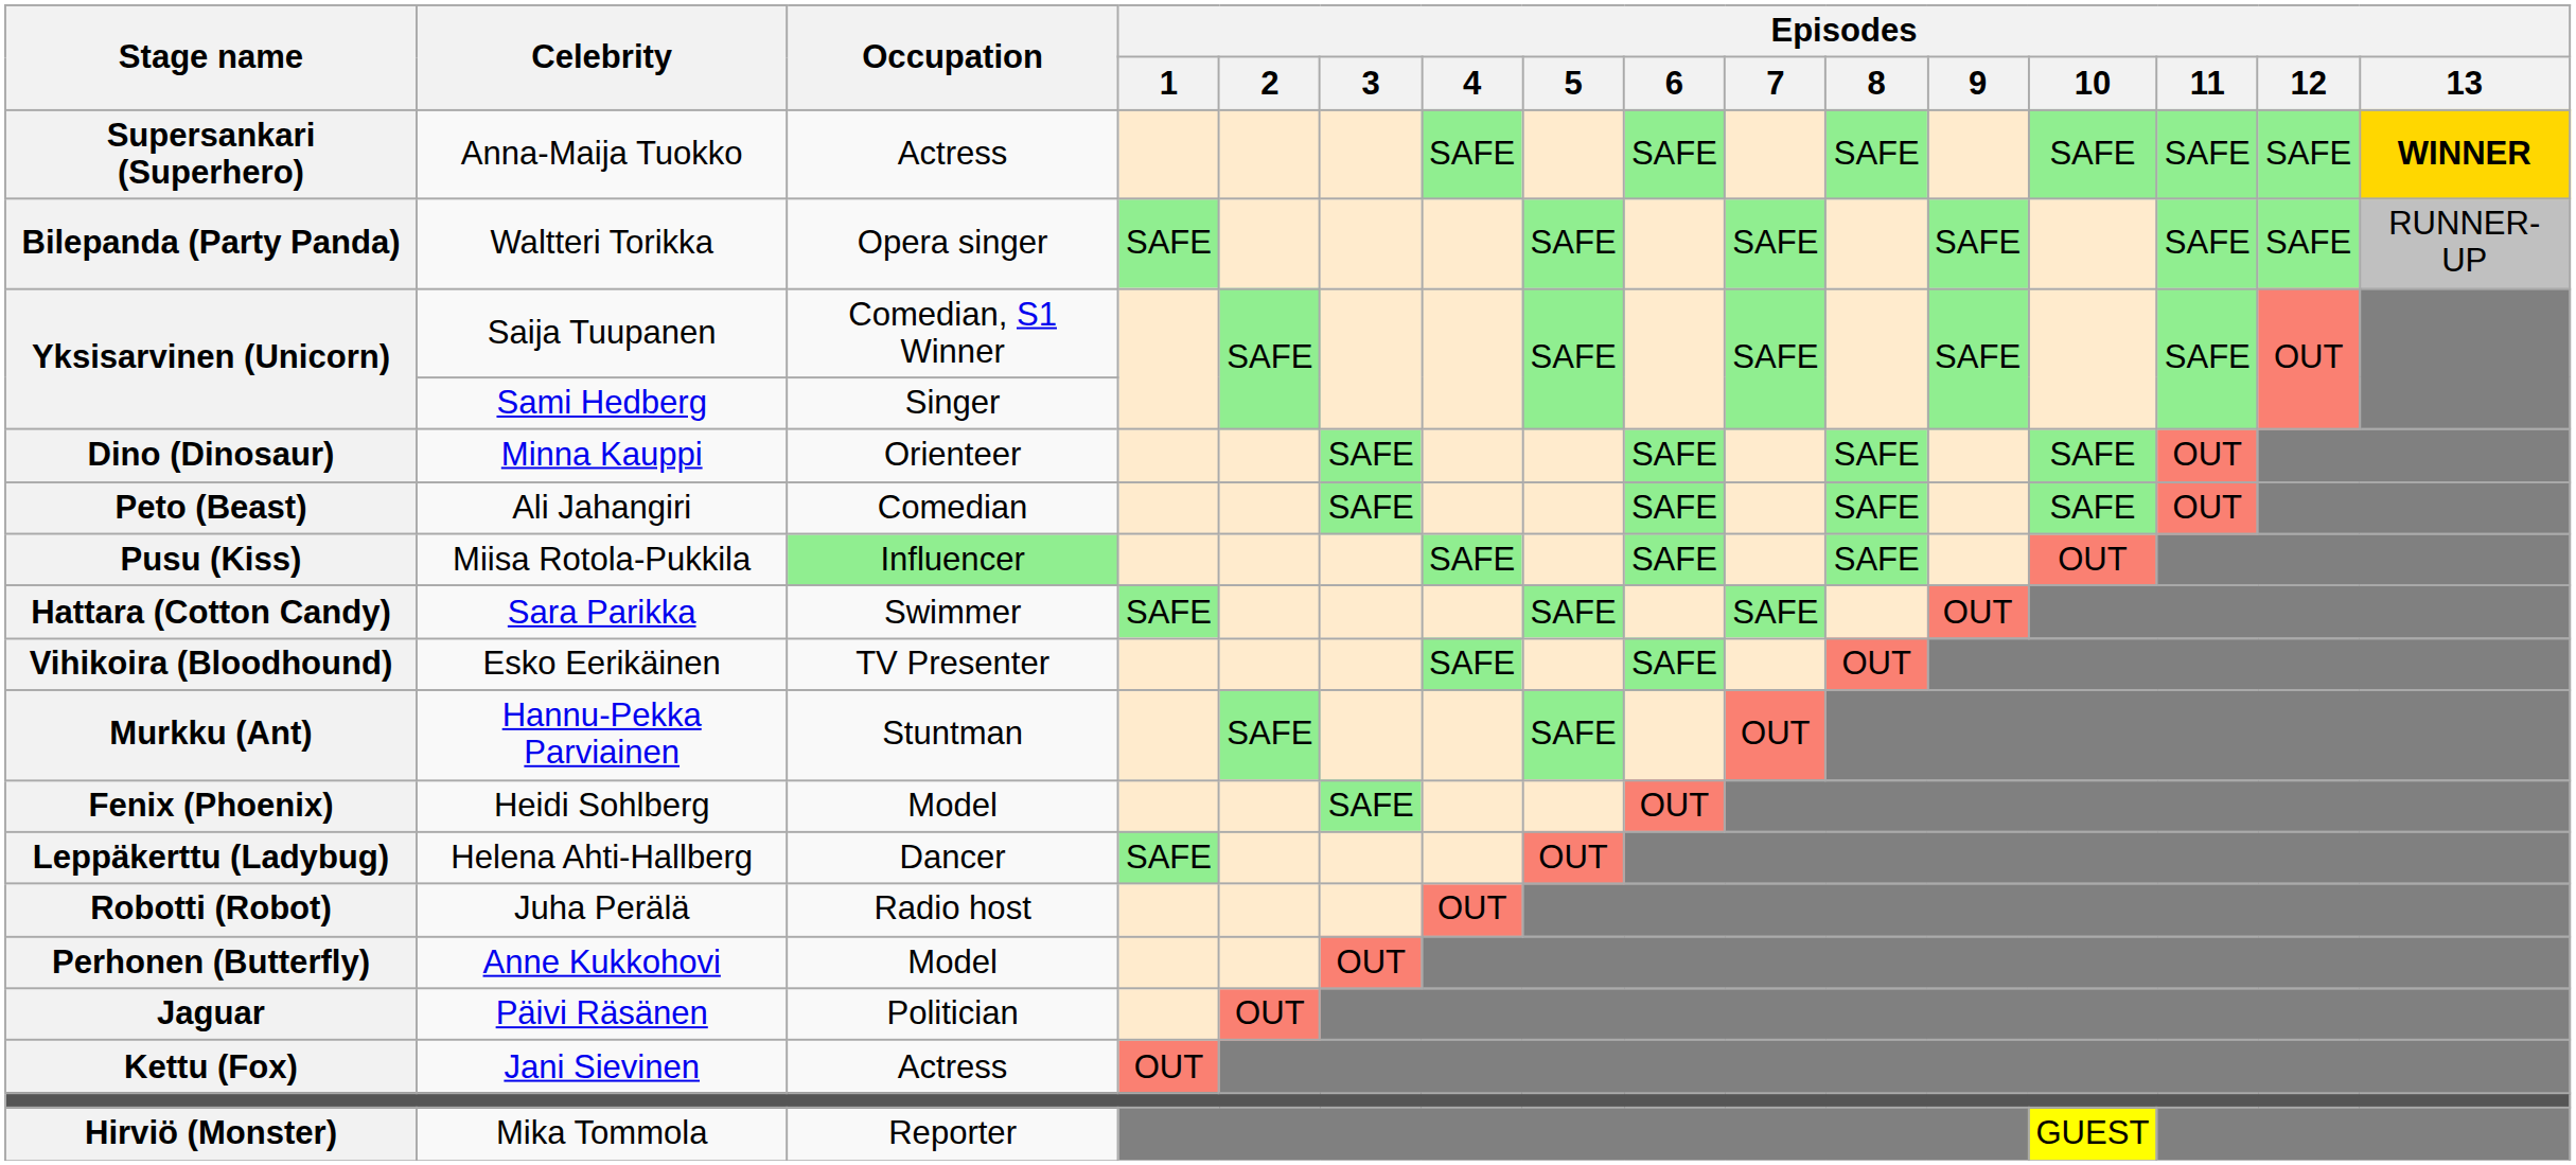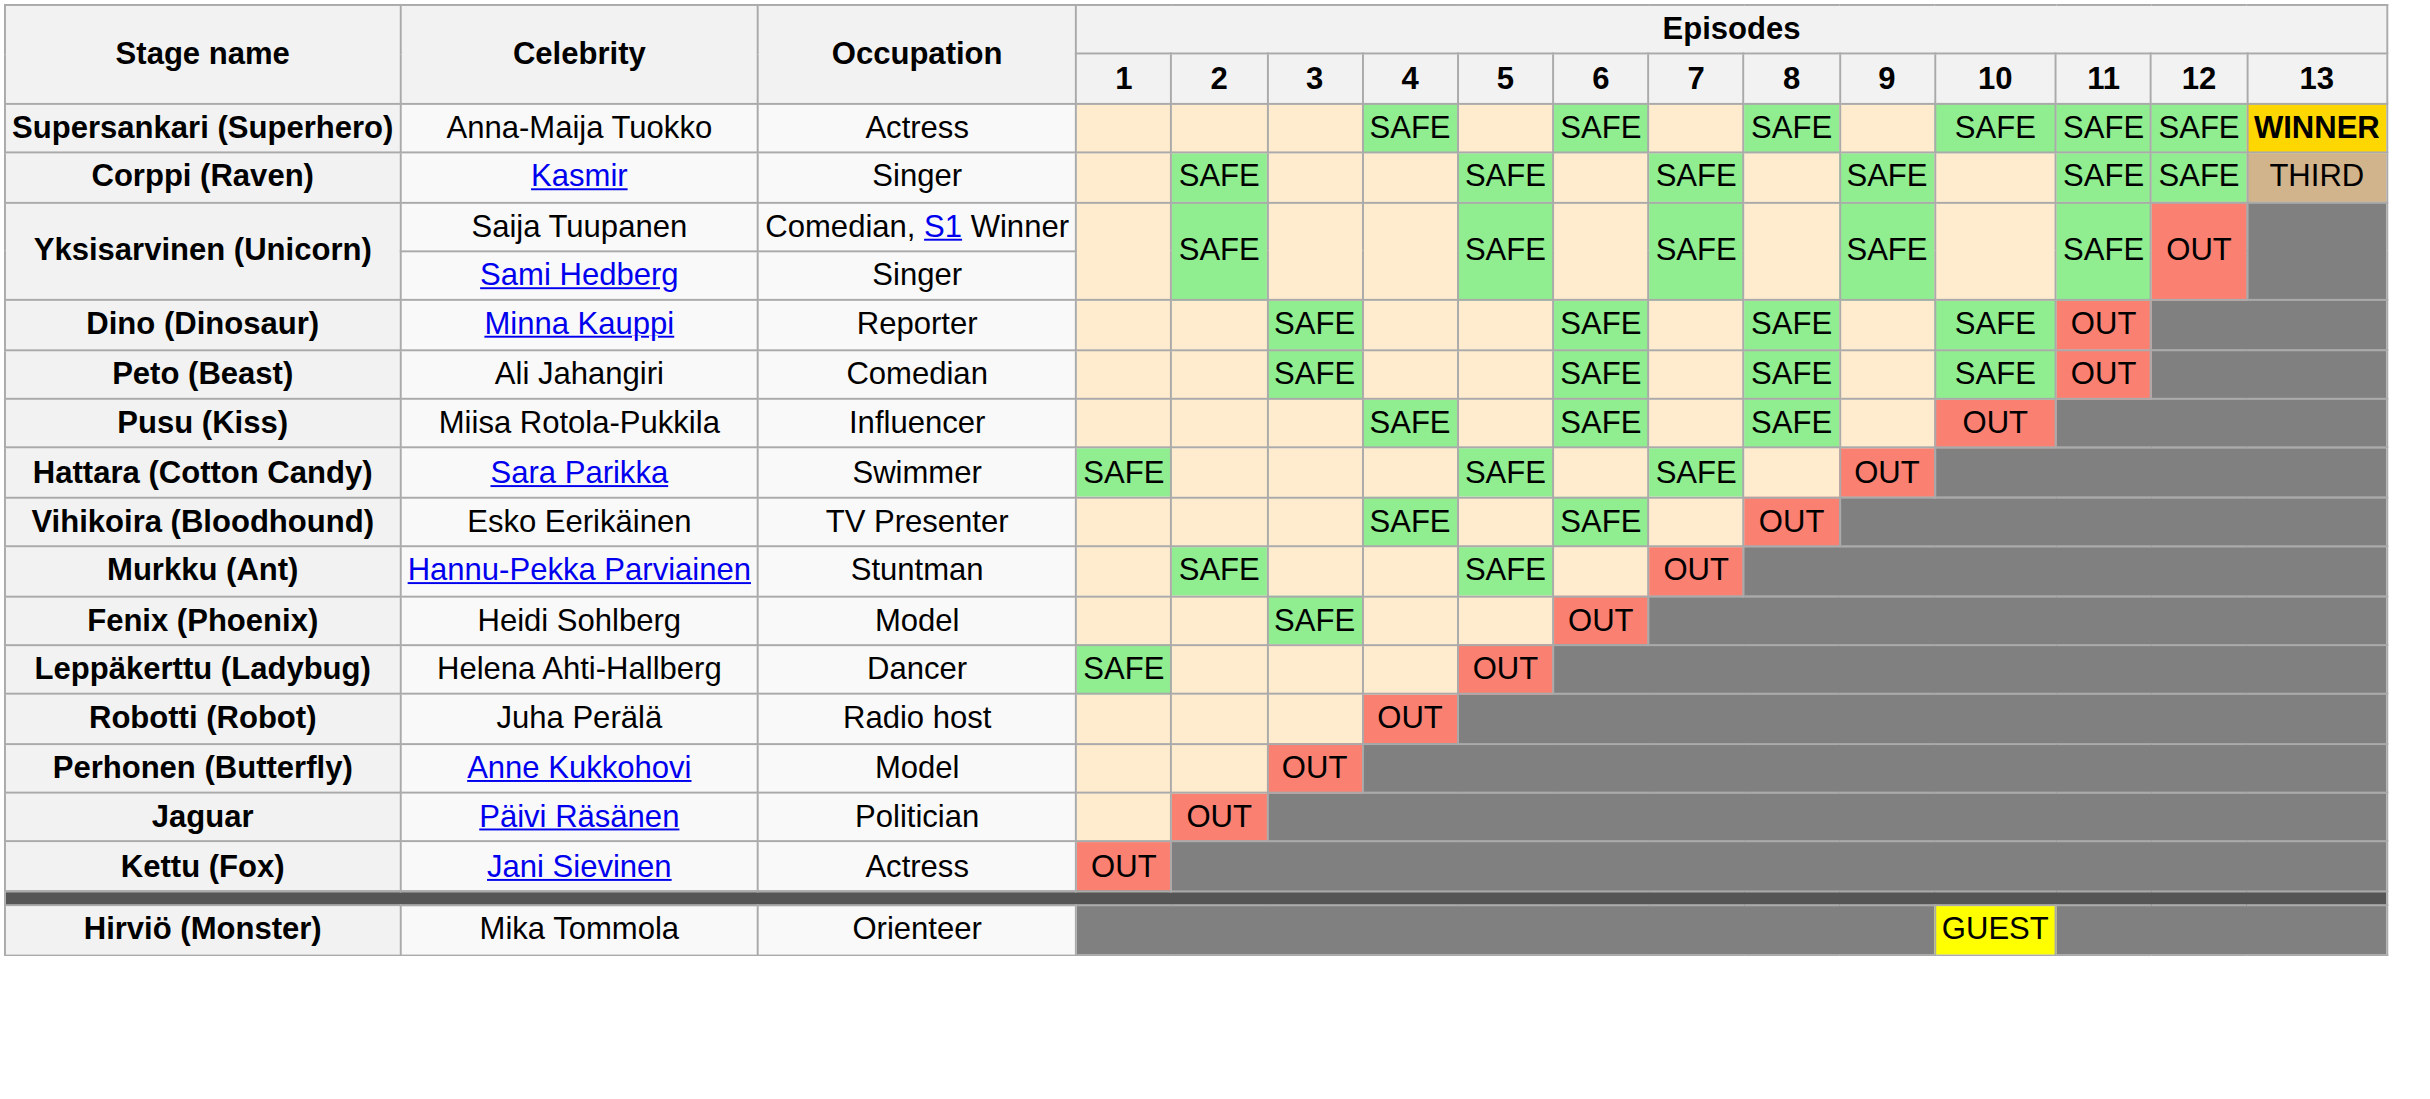 <table class="wikitable" style="text-align:center; ">
 <tr>
 <th rowspan=2>Stage name</th>
 <th rowspan=2>Celebrity</th>
 <th rowspan=2>Occupation</th>
 <th colspan="13">Episodes</th>
 </tr>
 <tr>
 <th rowspan="1">1</th>
 <th rowspan="1">2</th>
 <th rowspan="1">3</th>
 <th rowspan="1">4</th>
 <th rowspan="1">5</th>
 <th rowspan="1">6</th>
 <th rowspan="1">7</th>
 <th rowspan="1">8</th>
 <th rowspan="1">9</th>
 <th rowspan="1">10</th>
 <th rowspan="1">11</th>
 <th rowspan="1">12</th>
 <th rowspan="1">13</th>
 </tr>
 <tr>
 <th>Supersankari (Superhero)</th>
 <td>Anna-Maija Tuokko</td>
 <td>Actress</td>
 <td bgcolor="#FFEBCD"></td>
 <td bgcolor="#FFEBCD"></td>
 <td bgcolor="#FFEBCD"></td>
 <td Bgcolor="lightgreen">SAFE</td>
 <td bgcolor="#FFEBCD"></td>
 <td bgcolor=lightgreen>SAFE</td>
 <td bgcolor="#FFEBCD"></td>
 <td bgcolor="lightgreen">SAFE</td>
 <td bgcolor="#FFEBCD"></td>
 <td bgcolor="lightgreen">SAFE</td>
 <td bgcolor="lightgreen">SAFE</td>
 <td bgcolor="lightgreen">SAFE</td>
 <td bgcolor=gold><strong>WINNER</strong></td>
 </tr>
 <tr>
-<th>Bilepanda (Party Panda)</th>
-<td>Waltteri Torikka</td>
-<td>Opera singer</td>
+<th>Corppi (Raven)</th>
+<td><a href='#'>Kasmir</a></td>
+<td>Singer</td>
+<td bgcolor="#FFEBCD"></td>
 <td bgcolor=lightgreen>SAFE</td>
-<td bgcolor="#FFEBCD"></td>
 <td bgcolor="#FFEBCD"></td>
 <td bgcolor="#FFEBCD"></td>
 <td bgcolor="lightgreen">SAFE</td>
 <td bgcolor="#FFEBCD"></td>
 <td bgcolor="lightgreen">SAFE</td>
 <td bgcolor="#FFEBCD"></td>
 <td bgcolor="lightgreen">SAFE</td>
 <td bgcolor="#FFEBCD"></td>
 <td bgcolor="lightgreen">SAFE</td>
 <td bgcolor="lightgreen">SAFE</td>
-<td bgcolor=silver>RUNNER-UP</td>
+<td bgcolor="tan">THIRD</td>
 </tr>
 <tr>
 <th Rowspan=2>Yksisarvinen (Unicorn)</th>
 <td>Saija Tuupanen</td>
 <td>Comedian, <a href='#'>S1</a> Winner</td>
 <td Rowspan=2 bgcolor="#FFEBCD"></td>
 <td rowspan=2 bgcolor=lightgreen>SAFE</td>
 <td rowspan=2 bgcolor="#FFEBCD"></td>
 <td rowspan=2 bgcolor="#FFEBCD"></td>
 <td rowspan=2 bgcolor="lightgreen">SAFE</td>
 <td rowspan=2 bgcolor="#FFEBCD"></td>
 <td rowspan=2 bgcolor="lightgreen">SAFE</td>
 <td rowspan=2 bgcolor="#FFEBCD"></td>
 <td rowspan=2 bgcolor="lightgreen">SAFE</td>
 <td rowspan=2 bgcolor="#FFEBCD"></td>
 <td rowspan=2 bgcolor="lightgreen">SAFE</td>
 <td rowspan=2 bgcolor=salmon>OUT</td>
 <td rowspan=2 bgcolor=grey colspan="1"></td>
 </tr>
 <tr>
 <td><a href='#'>Sami Hedberg</a></td>
 <td>Singer</td>
 </tr>
 <tr>
 <th>Dino (Dinosaur)</th>
 <td><a href='#'>Minna Kauppi</a></td>
-<td>Orienteer</td>
+<td>Reporter</td>
 <td bgcolor="#FFEBCD"></td>
 <td bgcolor="#FFEBCD"></td>
 <td bgcolor=lightgreen>SAFE</td>
 <td bgcolor="#FFEBCD"></td>
 <td bgcolor="#FFEBCD"></td>
 <td bgcolor=lightgreen>SAFE</td>
 <td bgcolor="#FFEBCD"></td>
 <td bgcolor="lightgreen">SAFE</td>
 <td bgcolor="#FFEBCD"></td>
 <td bgcolor="lightgreen">SAFE</td>
 <td bgcolor=salmon>OUT</td>
 <td bgcolor=grey colspan="2"></td>
 </tr>
 <tr>
 <th>Peto (Beast)</th>
 <td>Ali Jahangiri</td>
 <td>Comedian</td>
 <td bgcolor="#FFEBCD"></td>
 <td bgcolor="#FFEBCD"></td>
 <td bgcolor=lightgreen>SAFE</td>
 <td bgcolor="#FFEBCD"></td>
 <td bgcolor="#FFEBCD"></td>
 <td bgcolor=lightgreen>SAFE</td>
 <td bgcolor="#FFEBCD"></td>
 <td bgcolor="lightgreen">SAFE</td>
 <td bgcolor="#FFEBCD"></td>
 <td bgcolor="lightgreen">SAFE</td>
 <td bgcolor=salmon>OUT</td>
 <td bgcolor=grey colspan="2"></td>
 </tr>
 <tr>
 <th>Pusu (Kiss)</th>
 <td>Miisa Rotola-Pukkila</td>
-<td style="background: lightgreen;">Influencer</td>
+<td>Influencer</td>
 <td bgcolor="#FFEBCD"></td>
 <td bgcolor="#FFEBCD"></td>
 <td bgcolor="#FFEBCD"></td>
 <td Bgcolor="lightgreen">SAFE</td>
 <td bgcolor="#FFEBCD"></td>
 <td bgcolor=lightgreen>SAFE</td>
 <td bgcolor="#FFEBCD"></td>
 <td bgcolor="lightgreen">SAFE</td>
 <td bgcolor="#FFEBCD"></td>
 <td bgcolor=salmon>OUT</td>
 <td bgcolor=grey colspan="3"></td>
 </tr>
 <tr>
 <th>Hattara (Cotton Candy)</th>
 <td><a href='#'>Sara Parikka</a></td>
 <td>Swimmer</td>
 <td bgcolor=lightgreen>SAFE</td>
 <td bgcolor="#FFEBCD"></td>
 <td bgcolor="#FFEBCD"></td>
 <td bgcolor="#FFEBCD"></td>
 <td bgcolor="lightgreen">SAFE</td>
 <td bgcolor="#FFEBCD"></td>
 <td bgcolor="lightgreen">SAFE</td>
 <td bgcolor="#FFEBCD"></td>
 <td bgcolor=salmon>OUT</td>
 <td bgcolor=grey colspan="4"></td>
 </tr>
 <tr>
 <th>Vihikoira (Bloodhound)</th>
 <td>Esko Eerikäinen</td>
 <td>TV Presenter</td>
 <td bgcolor="#FFEBCD"></td>
 <td bgcolor="#FFEBCD"></td>
 <td bgcolor="#FFEBCD"></td>
 <td bgcolor="lightgreen">SAFE</td>
 <td bgcolor="#FFEBCD"></td>
 <td bgcolor=lightgreen>SAFE</td>
 <td bgcolor="#FFEBCD"></td>
 <td bgcolor=salmon>OUT</td>
 <td bgcolor=grey colspan="5"></td>
 </tr>
 <tr>
 <th>Murkku (Ant)</th>
 <td><a href='#'>Hannu-Pekka Parviainen</a></td>
 <td>Stuntman</td>
 <td bgcolor="#FFEBCD"></td>
 <td bgcolor="lightgreen">SAFE</td>
 <td bgcolor="#FFEBCD"></td>
 <td bgcolor="#FFEBCD"></td>
 <td bgcolor="lightgreen">SAFE</td>
 <td bgcolor="#FFEBCD"></td>
 <td bgcolor=salmon>OUT</td>
 <td bgcolor=grey colspan="6"></td>
 </tr>
 <tr>
 <th>Fenix (Phoenix)</th>
 <td>Heidi Sohlberg</td>
 <td>Model</td>
 <td bgcolor="#FFEBCD"></td>
 <td bgcolor="#FFEBCD"></td>
 <td bgcolor=lightgreen>SAFE</td>
 <td bgcolor="#FFEBCD"></td>
 <td bgcolor="#FFEBCD"></td>
 <td bgcolor=salmon>OUT</td>
 <td bgcolor=grey colspan="7"></td>
 </tr>
 <tr>
 <th>Leppäkerttu (Ladybug)</th>
 <td>Helena Ahti-Hallberg</td>
 <td>Dancer</td>
 <td bgcolor=lightgreen>SAFE</td>
 <td bgcolor="#FFEBCD"></td>
 <td bgcolor="#FFEBCD"></td>
 <td bgcolor="#FFEBCD"></td>
 <td bgcolor=salmon>OUT</td>
 <td bgcolor=grey colspan="8"></td>
 </tr>
 <tr>
 <th>Robotti (Robot)</th>
 <td>Juha Perälä</td>
 <td>Radio host</td>
 <td bgcolor="#FFEBCD"></td>
 <td bgcolor="#FFEBCD"></td>
 <td bgcolor="#FFEBCD"></td>
 <td bgcolor=salmon>OUT</td>
 <td bgcolor=grey colspan="9"></td>
 </tr>
 <tr>
 <th>Perhonen (Butterfly)</th>
 <td><a href='#'>Anne Kukkohovi</a></td>
 <td>Model</td>
 <td bgcolor="#FFEBCD"></td>
 <td bgcolor="#FFEBCD"></td>
 <td bgcolor=salmon>OUT</td>
 <td bgcolor=grey colspan="10"></td>
 </tr>
 <tr>
 <th>Jaguar</th>
 <td><a href='#'>Päivi Räsänen</a></td>
 <td>Politician</td>
 <td bgcolor="#FFEBCD"></td>
 <td bgcolor=salmon>OUT</td>
 <td bgcolor=grey colspan="11"></td>
 </tr>
 <tr>
 <th>Kettu (Fox)</th>
 <td><a href='#'>Jani Sievinen</a></td>
 <td>Actress</td>
 <td bgcolor=salmon>OUT</td>
 <td bgcolor=grey colspan="12"></td>
 </tr>
 <tr>
 <td colspan="16" style="background:#555555;"></td>
 </tr>
 <tr>
 <th>Hirviö (Monster)</th>
 <td>Mika Tommola</td>
-<td>Reporter</td>
+<td>Orienteer</td>
 <td bgcolor=grey colspan="9"></td>
 <td bgcolor="yellow">GUEST</td>
 <td bgcolor=grey colspan="3"></td>
 </tr>
 </table>
